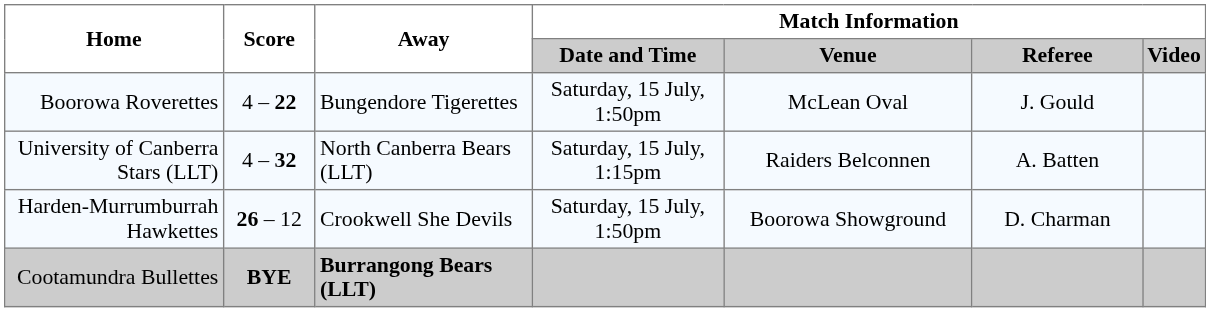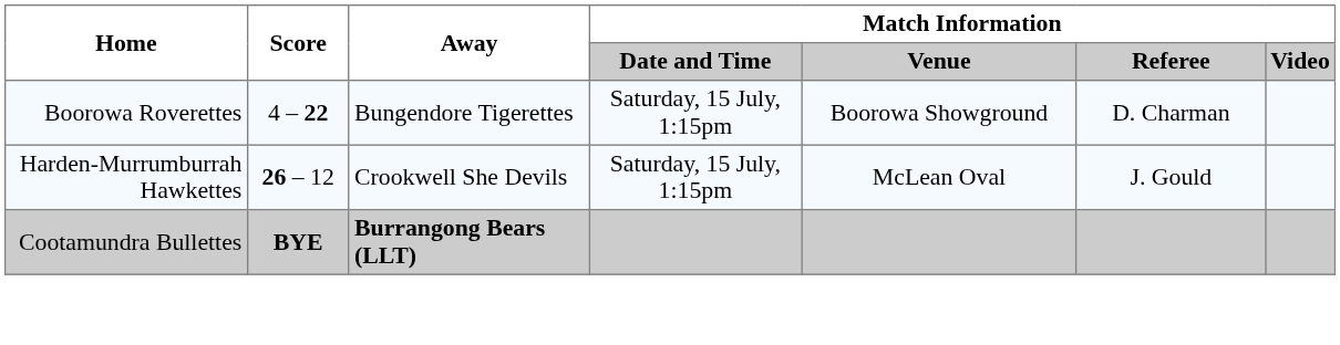 <table border="1" cellpadding="3" cellspacing="0" width="100%" style="border-collapse:collapse;  text-align:center;">
 <tr>
 <th rowspan="2" width="19%">Home</th>
 <th rowspan="2" width="8%">Score</th>
 <th rowspan="2" width="19%">Away</th>
 <th colspan="4">Match Information</th>
 </tr>
 <tr style="background:#CCCCCC">
 <th width="17%">Date and Time</th>
 <th width="22%">Venue</th>
 <th width="50%">Referee</th>
 <th>Video</th>
 </tr>
 <tr style="text-align:center; background:#f5faff;">
 <td align="right">Boorowa Roverettes </td>
 <td>4 – <strong>22</strong></td>
 <td align="left"> Bungendore Tigerettes</td>
-<td>Saturday, 15 July, 1:50pm</td>
-<td>McLean Oval</td>
-<td>J. Gould</td>
-<td></td>
-</tr>
-<tr style="text-align:center; background:#f5faff;">
-<td align="right">University of Canberra Stars (LLT)  </td>
-<td>4 – <strong>32</strong></td>
-<td align="left"> North Canberra Bears (LLT)</td>
 <td>Saturday, 15 July, 1:15pm</td>
-<td>Raiders Belconnen</td>
-<td>A. Batten</td>
+<td>Boorowa Showground</td>
+<td>D. Charman</td>
 <td></td>
 </tr>
 <tr style="text-align:center; background:#f5faff;">
 <td align="right">Harden-Murrumburrah Hawkettes </td>
 <td><strong>26</strong> – 12</td>
 <td align="left"> Crookwell She Devils</td>
-<td>Saturday, 15 July, 1:50pm</td>
-<td>Boorowa Showground</td>
-<td>D. Charman</td>
+<td>Saturday, 15 July, 1:15pm</td>
+<td>McLean Oval</td>
+<td>J. Gould</td>
 <td></td>
 </tr>
 <tr style="text-align:center; background:#CCCCCC;">
 <td align="right">Cootamundra Bullettes </td>
 <td><strong>BYE</strong></td>
 <td align="left"><strong> Burrangong Bears (LLT)</strong></td>
 <td></td>
 <td></td>
 <td></td>
 <td></td>
 </tr>
 </table>
